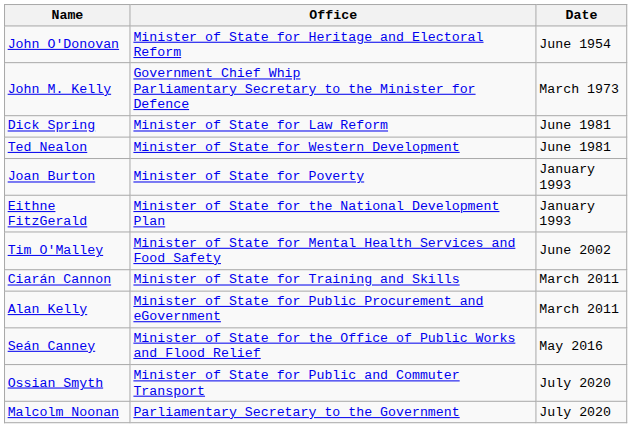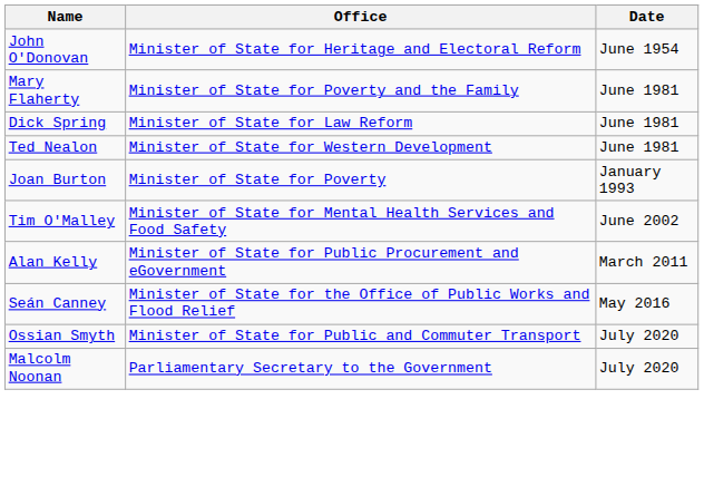 <table class="wikitable">
 <tr>
 <th>Name</th>
 <th>Office</th>
 <th>Date</th>
 </tr>
 <tr>
 <td><a href='#'>John O'Donovan</a></td>
 <td><a href='#'>Minister of State for Heritage and Electoral Reform</a></td>
 <td>June 1954</td>
 </tr>
 <tr>
-<td><a href='#'>John M. Kelly</a></td>
-<td><a href='#'>Government Chief Whip</a><br><a href='#'>Parliamentary Secretary to the Minister for Defence</a></td>
-<td>March 1973</td>
+<td><a href='#'>Mary Flaherty</a></td>
+<td><a href='#'>Minister of State for Poverty and the Family</a></td>
+<td>June 1981</td>
 </tr>
 <tr>
 <td><a href='#'>Dick Spring</a></td>
 <td><a href='#'>Minister of State for Law Reform</a></td>
 <td>June 1981</td>
 </tr>
 <tr>
 <td><a href='#'>Ted Nealon</a></td>
 <td><a href='#'>Minister of State for Western Development</a></td>
 <td>June 1981</td>
 </tr>
 <tr>
 <td><a href='#'>Joan Burton</a></td>
 <td><a href='#'>Minister of State for Poverty</a></td>
 <td>January 1993</td>
 </tr>
 <tr>
-<td><a href='#'>Eithne FitzGerald</a></td>
-<td><a href='#'>Minister of State for the National Development Plan</a></td>
-<td>January 1993</td>
-</tr>
-<tr>
 <td><a href='#'>Tim O'Malley</a></td>
 <td><a href='#'>Minister of State for Mental Health Services and Food Safety</a></td>
 <td>June 2002</td>
-</tr>
-<tr>
-<td><a href='#'>Ciarán Cannon</a></td>
-<td><a href='#'>Minister of State for Training and Skills</a></td>
-<td>March 2011</td>
 </tr>
 <tr>
 <td><a href='#'>Alan Kelly</a></td>
 <td><a href='#'>Minister of State for Public Procurement and eGovernment</a></td>
 <td>March 2011</td>
 </tr>
 <tr>
 <td><a href='#'>Seán Canney</a></td>
 <td><a href='#'>Minister of State for the Office of Public Works and Flood Relief</a></td>
 <td>May 2016</td>
 </tr>
 <tr>
 <td><a href='#'>Ossian Smyth</a></td>
 <td><a href='#'>Minister of State for Public and Commuter Transport</a></td>
 <td>July 2020</td>
 </tr>
 <tr>
 <td><a href='#'>Malcolm Noonan</a></td>
 <td><a href='#'>Parliamentary Secretary to the Government</a></td>
 <td>July 2020</td>
 </tr>
 </table>
